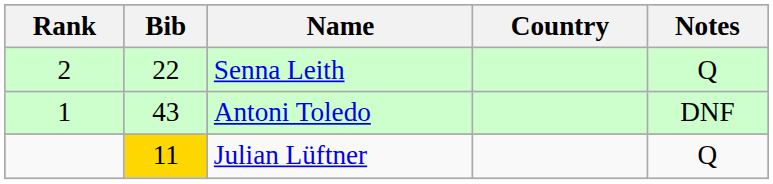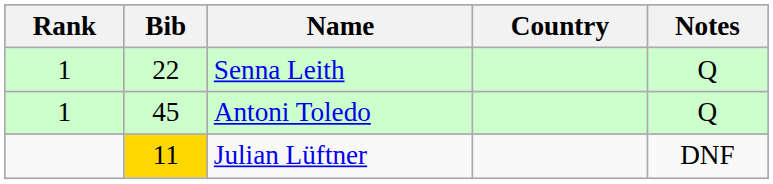 <table class="wikitable" style="text-align:center; width:450px">
 <tr>
 <th>Rank</th>
 <th>Bib</th>
 <th>Name</th>
 <th>Country</th>
 <th>Notes</th>
 </tr>
 <tr bgcolor=ccffcc>
-<td>2</td>
+<td>1</td>
 <td>22</td>
 <td align=left><a href='#'>Senna Leith</a></td>
 <td align=left></td>
 <td>Q</td>
 </tr>
 <tr bgcolor=ccffcc>
 <td>1</td>
-<td>43</td>
+<td>45</td>
 <td align=left><a href='#'>Antoni Toledo</a></td>
 <td align=left></td>
-<td>DNF</td>
+<td>Q</td>
 </tr>
 <tr>
 <td></td>
 <td style="background: gold;">11</td>
 <td align=left><a href='#'>Julian Lüftner</a></td>
 <td align=left></td>
-<td>Q</td>
+<td>DNF</td>
 </tr>
 </table>
